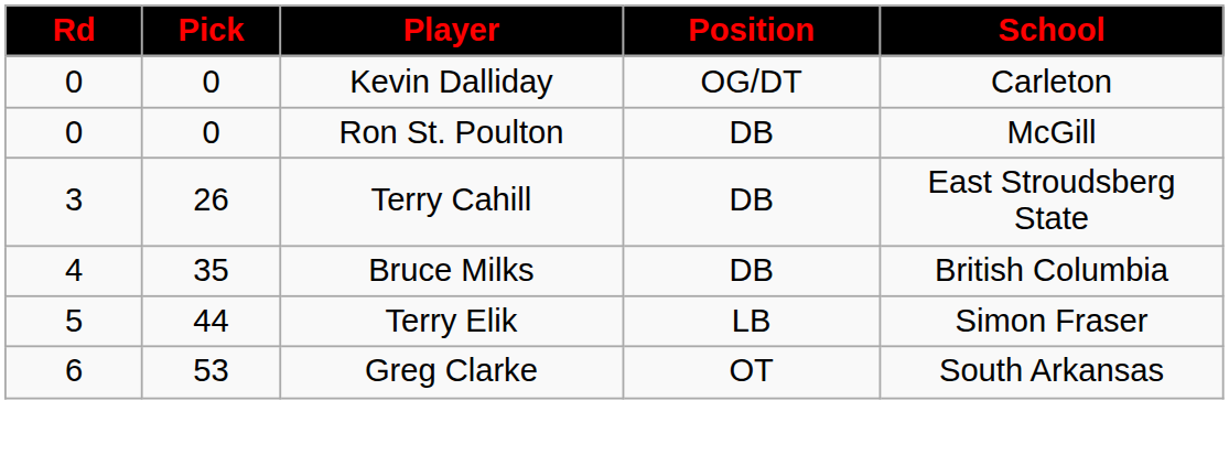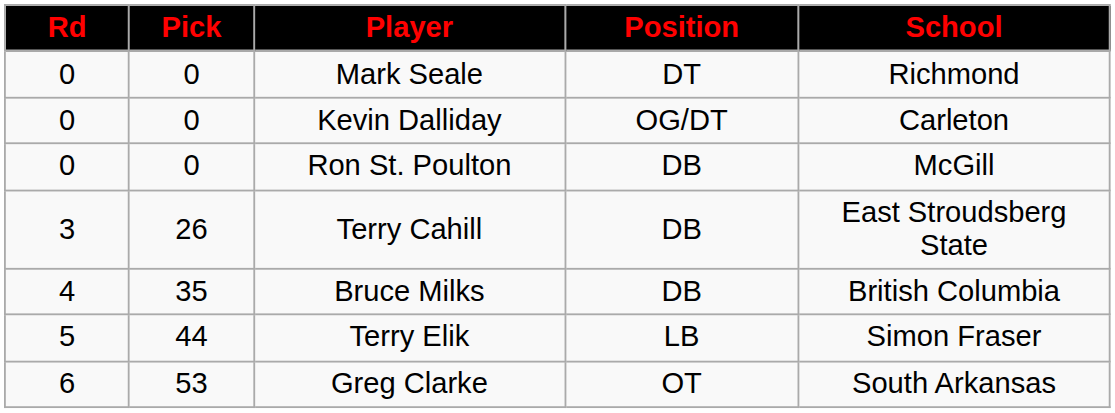 <table class="wikitable sortable">
 <tr>
 <th style="background:black;color:#FF0000;"  width="8%">Rd</th>
 <th style="background:black;color:#FF0000;"  width="8%">Pick</th>
 <th style="background:black;color:#FF0000;"  width="20%">Player</th>
 <th style="background:black;color:#FF0000;"  width="15%">Position</th>
 <th style="background:black;color:#FF0000;"  width="20%">School</th>
+</tr>
+<tr align="center">
+<td align=center>0</td>
+<td>0</td>
+<td>Mark Seale</td>
+<td>DT</td>
+<td>Richmond</td>
 </tr>
 <tr align="center">
 <td align=center>0</td>
 <td>0</td>
 <td>Kevin Dalliday</td>
 <td>OG/DT</td>
 <td>Carleton</td>
 </tr>
 <tr align="center">
 <td align=center>0</td>
 <td>0</td>
 <td>Ron St. Poulton</td>
 <td>DB</td>
 <td>McGill</td>
 </tr>
 <tr align="center">
 <td align=center>3</td>
 <td>26</td>
 <td>Terry Cahill</td>
 <td>DB</td>
 <td>East Stroudsberg State</td>
 </tr>
 <tr align="center">
 <td align=center>4</td>
 <td>35</td>
 <td>Bruce Milks</td>
 <td>DB</td>
 <td>British Columbia</td>
 </tr>
 <tr align="center">
 <td align=center>5</td>
 <td>44</td>
 <td>Terry Elik</td>
 <td>LB</td>
 <td>Simon Fraser</td>
 </tr>
 <tr align="center">
 <td align=center>6</td>
 <td>53</td>
 <td>Greg Clarke</td>
 <td>OT</td>
 <td>South Arkansas</td>
 </tr>
 </table>
